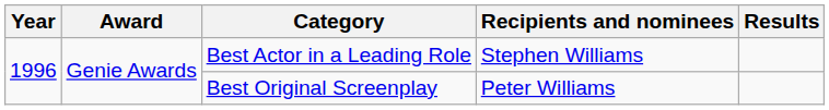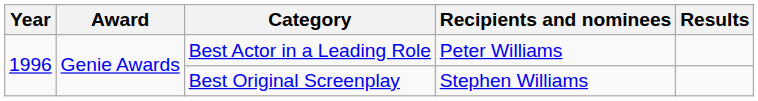 <table class="wikitable plainrowheaders">
 <tr>
 <th scope="col">Year</th>
 <th scope="col">Award</th>
 <th scope="col">Category</th>
 <th scope="col">Recipients and nominees</th>
 <th scope="col">Results</th>
 </tr>
 <tr>
 <td rowspan=2><a href='#'>1996</a></td>
 <td rowspan=2><a href='#'>Genie Awards</a></td>
 <td><a href='#'>Best Actor in a Leading Role</a></td>
-<td><a href='#'>Stephen Williams</a></td>
+<td><a href='#'>Peter Williams</a></td>
 <td></td>
 </tr>
 <tr>
 <td><a href='#'>Best Original Screenplay</a></td>
-<td><a href='#'>Peter Williams</a></td>
+<td><a href='#'>Stephen Williams</a></td>
 <td></td>
 </tr>
 </table>
